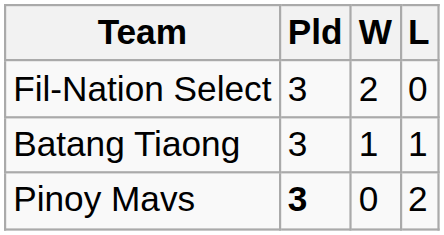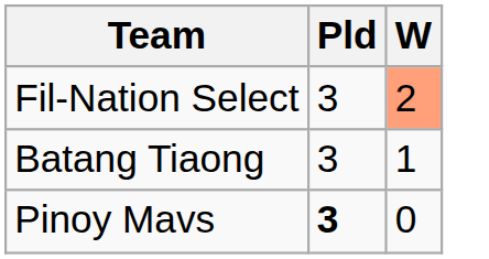 <table class="wikitable">
 <tr>
 <th>Team</th>
 <th><abbr>Pld</abbr></th>
 <th><abbr>W</abbr></th>
-<th><abbr>L</abbr></th>
 </tr>
 <tr>
 <td>Fil-Nation Select</td>
 <td>3</td>
-<td>2</td>
-<td>0</td>
+<td style="background: lightsalmon;">2</td>
 </tr>
 <tr>
 <td>Batang Tiaong</td>
 <td>3</td>
-<td>1</td>
 <td>1</td>
 </tr>
 <tr>
 <td>Pinoy Mavs</td>
 <td><strong>3</strong></td>
 <td>0</td>
-<td>2</td>
 </tr>
 </table>
